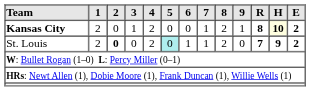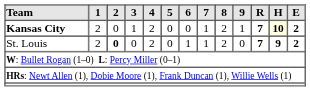 <table border=1 cellspacing=0 width=425 style="margin-left:3em;">
 <tr style="text-align:center; background-color:#e6e6e6;">
 <th align=left width=28%>Team</th>
 <th width=6%>1</th>
 <th width=6%>2</th>
 <th width=6%>3</th>
 <th width=6%>4</th>
 <th width=6%>5</th>
 <th width=6%>6</th>
 <th width=6%>7</th>
 <th width=6%>8</th>
 <th width=6%>9</th>
 <th width=6%>R</th>
 <th width=6%>H</th>
 <th width=6%>E</th>
 </tr>
 <tr style="text-align:center;">
 <td align=left><strong>Kansas City</strong></td>
 <td>2</td>
 <td>0</td>
 <td>1</td>
 <td>2</td>
 <td>0</td>
 <td>0</td>
 <td>1</td>
 <td>2</td>
 <td>1</td>
-<td><strong>8</strong></td>
+<td><strong>7</strong></td>
 <td style="background: lightyellow;"><strong>10</strong></td>
 <td><strong>2</strong></td>
 </tr>
 <tr style="text-align:center;">
 <td align=left>St. Louis</td>
 <td>2</td>
 <td><strong>0</strong></td>
 <td>0</td>
 <td>2</td>
-<td style="background: paleturquoise;">0</td>
+<td>0</td>
 <td>1</td>
 <td>1</td>
 <td>2</td>
 <td>0</td>
 <td><strong>7</strong></td>
 <td><strong>9</strong></td>
 <td><strong>2</strong></td>
 </tr>
 <tr style="text-align:left;">
 <td colspan=14><small><strong>W</strong>: <a href='#'>Bullet Rogan</a> (1–0)  <strong>L</strong>: <a href='#'>Percy Miller</a> (0–1)</small></td>
 </tr>
 <tr style="text-align:left;">
 <td colspan=14><small><strong>HRs</strong>: <a href='#'>Newt Allen</a> (1), <a href='#'>Dobie Moore</a> (1), <a href='#'>Frank Duncan</a> (1), <a href='#'>Willie Wells</a> (1)</small></td>
 </tr>
 <tr style="text-align:left;">
 <td colspan=14></td>
 </tr>
 <tr style="text-align:left;">
 </tr>
 </table>
